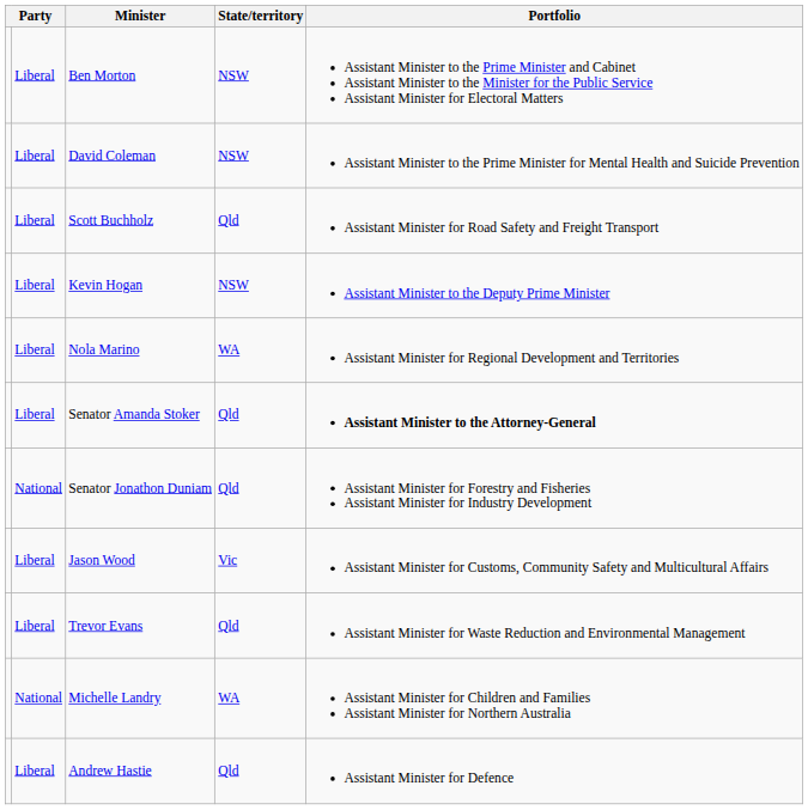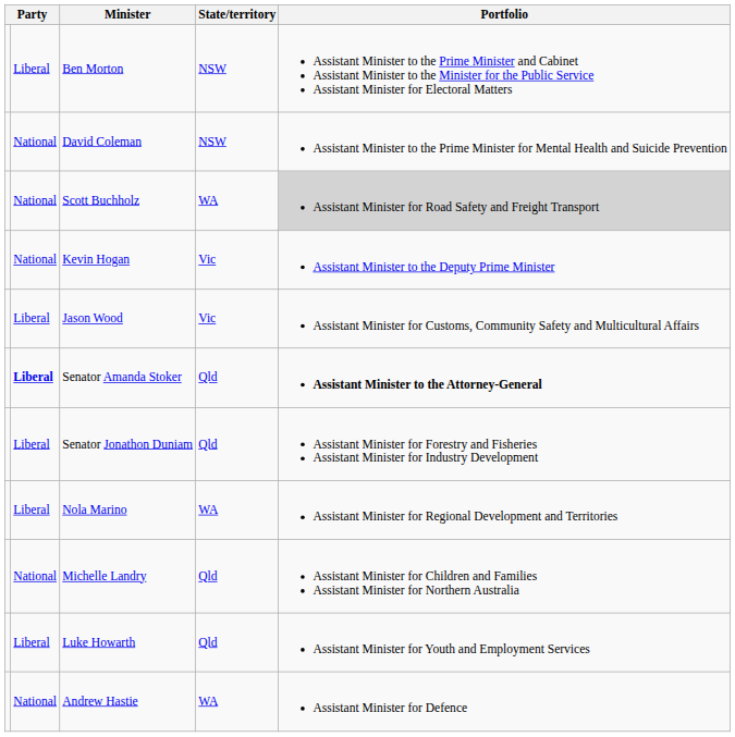 <table class="wikitable sortable">
 <tr>
 <th colspan="2">Party</th>
 <th>Minister</th>
 <th>State/territory</th>
 <th>Portfolio</th>
 </tr>
 <tr>
 <td></td>
 <td><a href='#'>Liberal</a></td>
 <td><a href='#'>Ben Morton</a> </td>
 <td><a href='#'>NSW</a></td>
 <td><br><ul><li>Assistant Minister to the <a href='#'>Prime Minister</a> and Cabinet</li><li>Assistant Minister to the <a href='#'>Minister for the Public Service</a></li><li>Assistant Minister for Electoral Matters</li></ul></td>
 </tr>
 <tr>
 <td></td>
-<td><a href='#'>Liberal</a></td>
+<td><a href='#'>National</a> </td>
 <td><a href='#'>David Coleman</a> </td>
 <td><a href='#'>NSW</a></td>
 <td><br><ul><li>Assistant Minister to the Prime Minister for Mental Health and Suicide Prevention</li></ul></td>
 </tr>
 <tr>
 <td></td>
-<td><a href='#'>Liberal</a> </td>
+<td><a href='#'>National</a></td>
 <td><a href='#'>Scott Buchholz</a> </td>
-<td><a href='#'>Qld</a></td>
-<td><br><ul><li>Assistant Minister for Road Safety and Freight Transport</li></ul></td>
+<td><a href='#'>WA</a></td>
+<td style="background: lightgrey;"><br><ul><li>Assistant Minister for Road Safety and Freight Transport</li></ul></td>
+</tr>
+<tr>
+<td></td>
+<td><a href='#'>National</a></td>
+<td><a href='#'>Kevin Hogan</a> </td>
+<td><a href='#'>Vic</a></td>
+<td><br><ul><li><a href='#'>Assistant Minister to the Deputy Prime Minister</a></li></ul></td>
 </tr>
 <tr>
 <td></td>
 <td><a href='#'>Liberal</a></td>
-<td><a href='#'>Kevin Hogan</a> </td>
-<td><a href='#'>NSW</a></td>
-<td><br><ul><li><a href='#'>Assistant Minister to the Deputy Prime Minister</a></li></ul></td>
+<td><a href='#'>Jason Wood</a> </td>
+<td><a href='#'>Vic</a></td>
+<td><br><ul><li>Assistant Minister for Customs, Community Safety and Multicultural Affairs</li></ul></td>
+</tr>
+<tr>
+<td></td>
+<td><strong><a href='#'>Liberal</a> </strong></td>
+<td>Senator <a href='#'>Amanda Stoker</a></td>
+<td><a href='#'>Qld</a></td>
+<td><strong><br><ul><li>Assistant Minister to the Attorney-General</li></ul></strong></td>
+</tr>
+<tr>
+<td></td>
+<td><a href='#'>Liberal</a></td>
+<td>Senator <a href='#'>Jonathon Duniam</a></td>
+<td><a href='#'>Qld</a></td>
+<td><br><ul><li>Assistant Minister for Forestry and Fisheries</li><li>Assistant Minister for Industry Development</li></ul></td>
 </tr>
 <tr>
 <td></td>
 <td><a href='#'>Liberal</a></td>
 <td><a href='#'>Nola Marino</a> </td>
 <td><a href='#'>WA</a></td>
 <td><br><ul><li>Assistant Minister for Regional Development and Territories</li></ul></td>
 </tr>
 <tr>
 <td></td>
+<td><a href='#'>National</a> </td>
+<td><a href='#'>Michelle Landry</a> </td>
+<td><a href='#'>Qld</a></td>
+<td><br><ul><li>Assistant Minister for Children and Families</li><li>Assistant Minister for Northern Australia</li></ul></td>
+</tr>
+<tr>
+<td></td>
 <td><a href='#'>Liberal</a> </td>
-<td>Senator <a href='#'>Amanda Stoker</a></td>
+<td><a href='#'>Luke Howarth</a> </td>
 <td><a href='#'>Qld</a></td>
-<td><strong><br><ul><li>Assistant Minister to the Attorney-General</li></ul></strong></td>
+<td><br><ul><li>Assistant Minister for Youth and Employment Services</li></ul></td>
 </tr>
 <tr>
 <td></td>
 <td><a href='#'>National</a></td>
-<td>Senator <a href='#'>Jonathon Duniam</a></td>
-<td><a href='#'>Qld</a></td>
-<td><br><ul><li>Assistant Minister for Forestry and Fisheries</li><li>Assistant Minister for Industry Development</li></ul></td>
-</tr>
-<tr>
-<td></td>
-<td><a href='#'>Liberal</a></td>
-<td><a href='#'>Jason Wood</a> </td>
-<td><a href='#'>Vic</a></td>
-<td><br><ul><li>Assistant Minister for Customs, Community Safety and Multicultural Affairs</li></ul></td>
-</tr>
-<tr>
-<td></td>
-<td><a href='#'>Liberal</a> </td>
-<td><a href='#'>Trevor Evans</a> </td>
-<td><a href='#'>Qld</a></td>
-<td><br><ul><li>Assistant Minister for Waste Reduction and Environmental Management</li></ul></td>
-</tr>
-<tr>
-<td></td>
-<td><a href='#'>National</a> </td>
-<td><a href='#'>Michelle Landry</a> </td>
+<td><a href='#'>Andrew Hastie</a> </td>
 <td><a href='#'>WA</a></td>
-<td><br><ul><li>Assistant Minister for Children and Families</li><li>Assistant Minister for Northern Australia</li></ul></td>
-</tr>
-<tr>
-<td></td>
-<td><a href='#'>Liberal</a></td>
-<td><a href='#'>Andrew Hastie</a> </td>
-<td><a href='#'>Qld</a></td>
 <td><br><ul><li>Assistant Minister for Defence</li></ul></td>
 </tr>
 </table>
